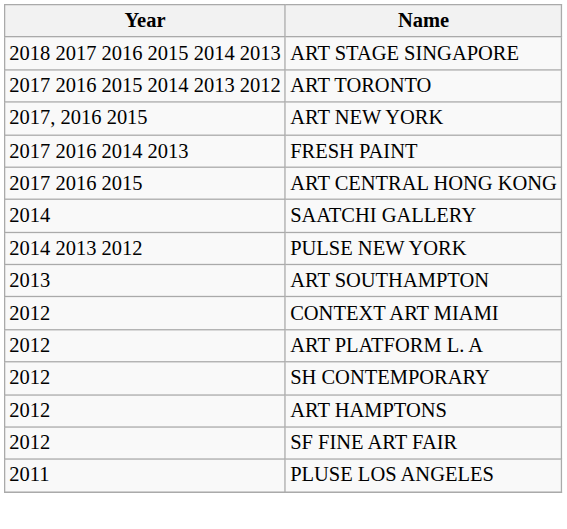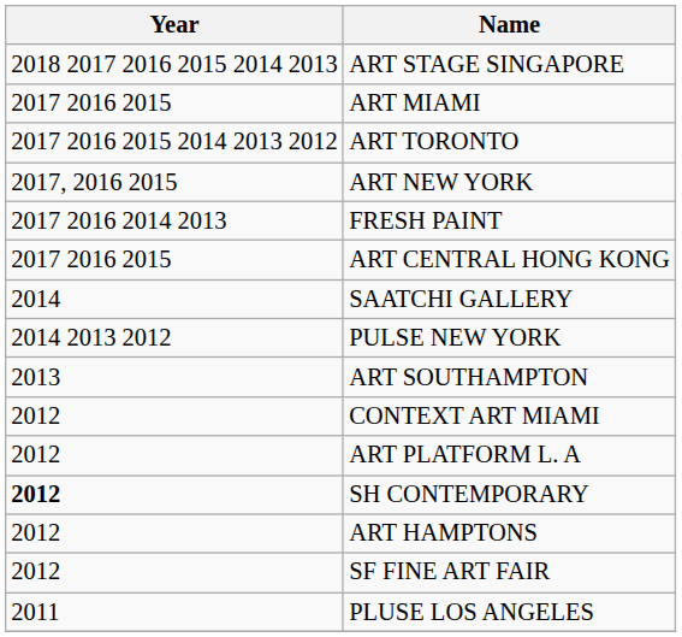 <table class="wikitable">
 <tr>
 <th>Year</th>
 <th>Name</th>
 </tr>
 <tr>
 <td>2018 2017 2016 2015 2014 2013</td>
 <td>ART STAGE SINGAPORE</td>
+</tr>
+<tr>
+<td>2017 2016 2015</td>
+<td>ART MIAMI</td>
 </tr>
 <tr>
 <td>2017 2016 2015 2014 2013 2012</td>
 <td>ART TORONTO</td>
 </tr>
 <tr>
 <td>2017, 2016 2015</td>
 <td>ART NEW YORK</td>
 </tr>
 <tr>
 <td>2017 2016 2014 2013</td>
 <td>FRESH PAINT</td>
 </tr>
 <tr>
 <td>2017 2016 2015</td>
 <td>ART CENTRAL HONG KONG</td>
 </tr>
 <tr>
 <td>2014</td>
 <td>SAATCHI GALLERY</td>
 </tr>
 <tr>
 <td>2014 2013 2012</td>
 <td>PULSE NEW YORK</td>
 </tr>
 <tr>
 <td>2013</td>
 <td>ART SOUTHAMPTON</td>
 </tr>
 <tr>
 <td>2012</td>
 <td>CONTEXT ART MIAMI</td>
 </tr>
 <tr>
 <td>2012</td>
 <td>ART PLATFORM L. A</td>
 </tr>
 <tr>
-<td>2012</td>
+<td><strong>2012</strong></td>
 <td>SH CONTEMPORARY</td>
 </tr>
 <tr>
 <td>2012</td>
 <td>ART HAMPTONS</td>
 </tr>
 <tr>
 <td>2012</td>
 <td>SF FINE ART FAIR</td>
 </tr>
 <tr>
 <td>2011</td>
 <td>PLUSE LOS ANGELES</td>
 </tr>
 <tr>
 </tr>
 </table>
